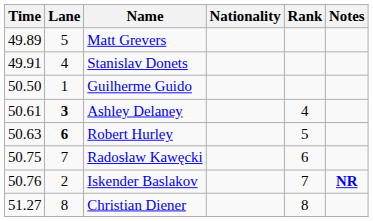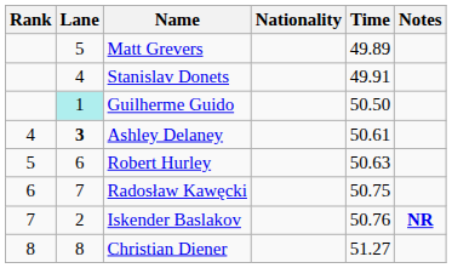 <table class="wikitable sortable" style="text-align:center">
 <tr>
-<th>Time</th>
+<th>Rank</th>
 <th>Lane</th>
 <th>Name</th>
 <th>Nationality</th>
-<th>Rank</th>
+<th>Time</th>
 <th>Notes</th>
 </tr>
 <tr>
-<td>49.89</td>
+<td></td>
 <td>5</td>
 <td align=left><a href='#'>Matt Grevers</a></td>
 <td align=left></td>
-<td></td>
+<td>49.89</td>
 <td></td>
 </tr>
 <tr>
-<td>49.91</td>
+<td></td>
 <td>4</td>
 <td align=left><a href='#'>Stanislav Donets</a></td>
 <td align=left></td>
-<td></td>
+<td>49.91</td>
 <td></td>
 </tr>
 <tr>
-<td>50.50</td>
-<td>1</td>
+<td></td>
+<td style="background: paleturquoise;">1</td>
 <td align=left><a href='#'>Guilherme Guido</a></td>
 <td align=left></td>
-<td></td>
+<td>50.50</td>
 <td></td>
 </tr>
 <tr>
-<td>50.61</td>
+<td>4</td>
 <td><strong>3</strong></td>
 <td align=left><a href='#'>Ashley Delaney</a></td>
 <td align=left></td>
-<td>4</td>
+<td>50.61</td>
 <td></td>
 </tr>
 <tr>
-<td>50.63</td>
-<td><strong>6</strong></td>
+<td>5</td>
+<td>6</td>
 <td align=left><a href='#'>Robert Hurley</a></td>
 <td align=left></td>
-<td>5</td>
+<td>50.63</td>
 <td></td>
 </tr>
 <tr>
-<td>50.75</td>
+<td>6</td>
 <td>7</td>
 <td align=left><a href='#'>Radosław Kawęcki</a></td>
 <td align=left></td>
-<td>6</td>
+<td>50.75</td>
 <td></td>
 </tr>
 <tr>
-<td>50.76</td>
+<td>7</td>
 <td>2</td>
 <td align=left><a href='#'>Iskender Baslakov</a></td>
 <td align=left></td>
-<td>7</td>
+<td>50.76</td>
 <td><strong><a href='#'>NR</a></strong></td>
 </tr>
 <tr>
-<td>51.27</td>
+<td>8</td>
 <td>8</td>
 <td align=left><a href='#'>Christian Diener</a></td>
 <td align=left></td>
-<td>8</td>
+<td>51.27</td>
 <td></td>
 </tr>
 </table>
